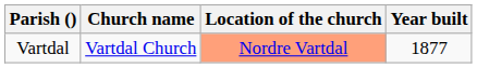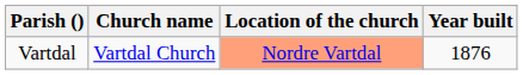 <table class="wikitable" style="text-align:center">
 <tr>
 <th>Parish ()</th>
 <th>Church name</th>
 <th>Location of the church</th>
 <th>Year built</th>
 </tr>
 <tr>
 <td rowspan="1">Vartdal</td>
 <td><a href='#'>Vartdal Church</a></td>
 <td style="background: lightsalmon;"><a href='#'>Nordre Vartdal</a></td>
-<td>1877</td>
+<td>1876</td>
 </tr>
 </table>
